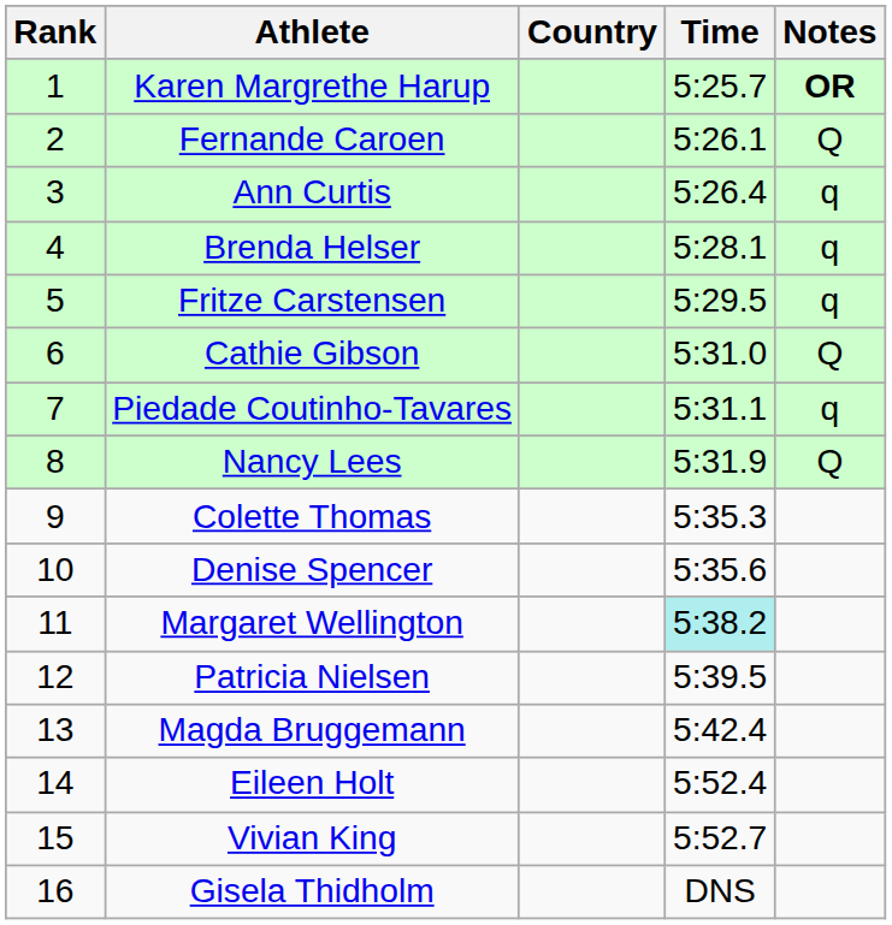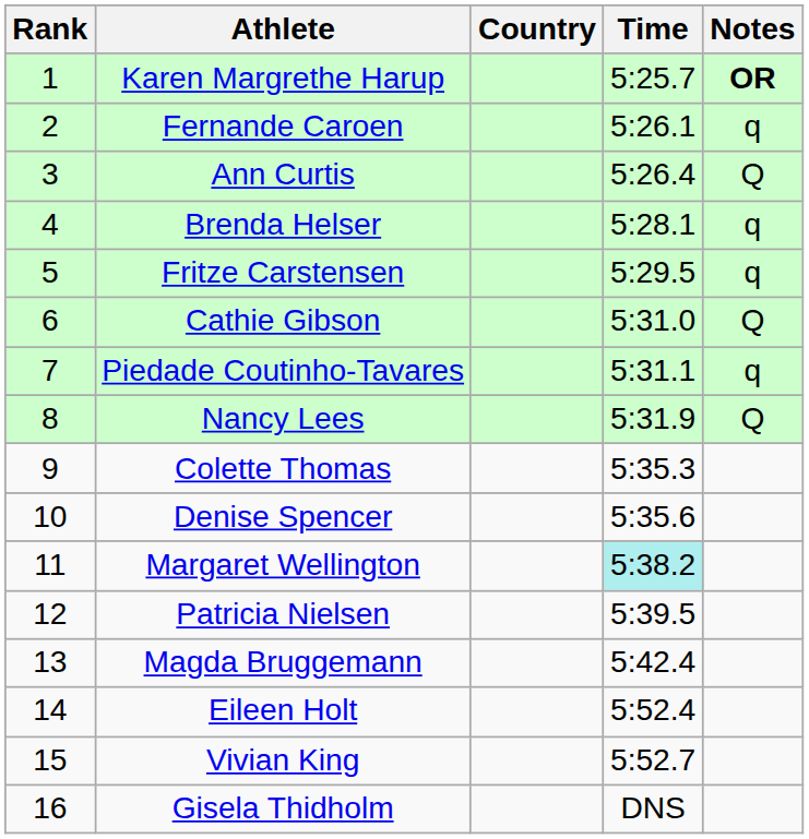 <table class="wikitable sortable" style="text-align:center">
 <tr>
 <th>Rank</th>
 <th>Athlete</th>
 <th>Country</th>
 <th>Time</th>
 <th>Notes</th>
 </tr>
 <tr bgcolor=ccffcc>
 <td>1</td>
 <td><a href='#'>Karen Margrethe Harup</a></td>
 <td align=left></td>
 <td>5:25.7</td>
 <td><strong>OR</strong></td>
 </tr>
 <tr bgcolor=ccffcc>
 <td>2</td>
 <td><a href='#'>Fernande Caroen</a></td>
 <td align=left></td>
 <td>5:26.1</td>
-<td>Q</td>
+<td>q</td>
 </tr>
 <tr bgcolor=ccffcc>
 <td>3</td>
 <td><a href='#'>Ann Curtis</a></td>
 <td align=left></td>
 <td>5:26.4</td>
-<td>q</td>
+<td>Q</td>
 </tr>
 <tr bgcolor=ccffcc>
 <td>4</td>
 <td><a href='#'>Brenda Helser</a></td>
 <td align=left></td>
 <td>5:28.1</td>
 <td>q</td>
 </tr>
 <tr bgcolor=ccffcc>
 <td>5</td>
 <td><a href='#'>Fritze Carstensen</a></td>
 <td align=left></td>
 <td>5:29.5</td>
 <td>q</td>
 </tr>
 <tr bgcolor=ccffcc>
 <td>6</td>
 <td><a href='#'>Cathie Gibson</a></td>
 <td align=left></td>
 <td>5:31.0</td>
 <td>Q</td>
 </tr>
 <tr bgcolor=ccffcc>
 <td>7</td>
 <td><a href='#'>Piedade Coutinho-Tavares</a></td>
 <td align=left></td>
 <td>5:31.1</td>
 <td>q</td>
 </tr>
 <tr bgcolor=ccffcc>
 <td>8</td>
 <td><a href='#'>Nancy Lees</a></td>
 <td align=left></td>
 <td>5:31.9</td>
 <td>Q</td>
 </tr>
 <tr>
 <td>9</td>
 <td><a href='#'>Colette Thomas</a></td>
 <td align=left></td>
 <td>5:35.3</td>
 <td></td>
 </tr>
 <tr>
 <td>10</td>
 <td><a href='#'>Denise Spencer</a></td>
 <td align=left></td>
 <td>5:35.6</td>
 <td></td>
 </tr>
 <tr>
 <td>11</td>
 <td><a href='#'>Margaret Wellington</a></td>
 <td align=left></td>
 <td style="background: paleturquoise;">5:38.2</td>
 <td></td>
 </tr>
 <tr>
 <td>12</td>
 <td><a href='#'>Patricia Nielsen</a></td>
 <td align=left></td>
 <td>5:39.5</td>
 <td></td>
 </tr>
 <tr>
 <td>13</td>
 <td><a href='#'>Magda Bruggemann</a></td>
 <td align=left></td>
 <td>5:42.4</td>
 <td></td>
 </tr>
 <tr>
 <td>14</td>
 <td><a href='#'>Eileen Holt</a></td>
 <td align=left></td>
 <td>5:52.4</td>
 <td></td>
 </tr>
 <tr>
 <td>15</td>
 <td><a href='#'>Vivian King</a></td>
 <td align=left></td>
 <td>5:52.7</td>
 <td></td>
 </tr>
 <tr>
 <td>16</td>
 <td><a href='#'>Gisela Thidholm</a></td>
 <td align=left></td>
 <td>DNS</td>
 <td></td>
 </tr>
 </table>
